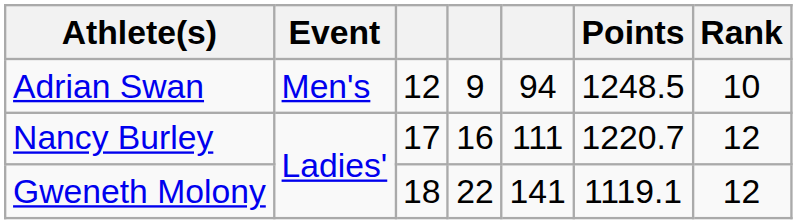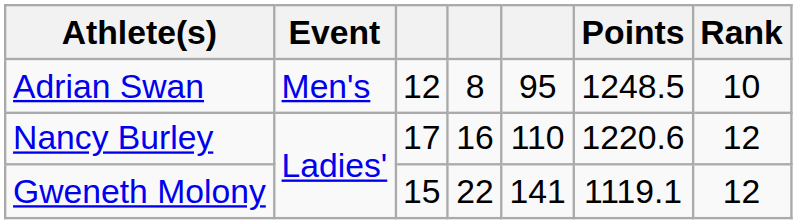 <table class="wikitable" style="font-size:90%">
 <tr>
 <th>Athlete(s)</th>
 <th>Event</th>
 <th></th>
 <th></th>
 <th></th>
 <th>Points</th>
 <th>Rank</th>
 </tr>
 <tr align="center">
 <td align="left"><a href='#'>Adrian Swan</a></td>
 <td align="left"><a href='#'>Men's</a></td>
 <td>12</td>
-<td>9</td>
-<td>94</td>
+<td>8</td>
+<td>95</td>
 <td>1248.5</td>
 <td>10</td>
 </tr>
 <tr align="center">
 <td align="left"><a href='#'>Nancy Burley</a></td>
 <td align="left" rowspan=2><a href='#'>Ladies'</a></td>
 <td>17</td>
 <td>16</td>
-<td>111</td>
-<td>1220.7</td>
+<td>110</td>
+<td>1220.6</td>
 <td>12</td>
 </tr>
 <tr align="center">
 <td align="left"><a href='#'>Gweneth Molony</a></td>
-<td>18</td>
+<td>15</td>
 <td>22</td>
 <td>141</td>
 <td>1119.1</td>
 <td>12</td>
 </tr>
 </table>
